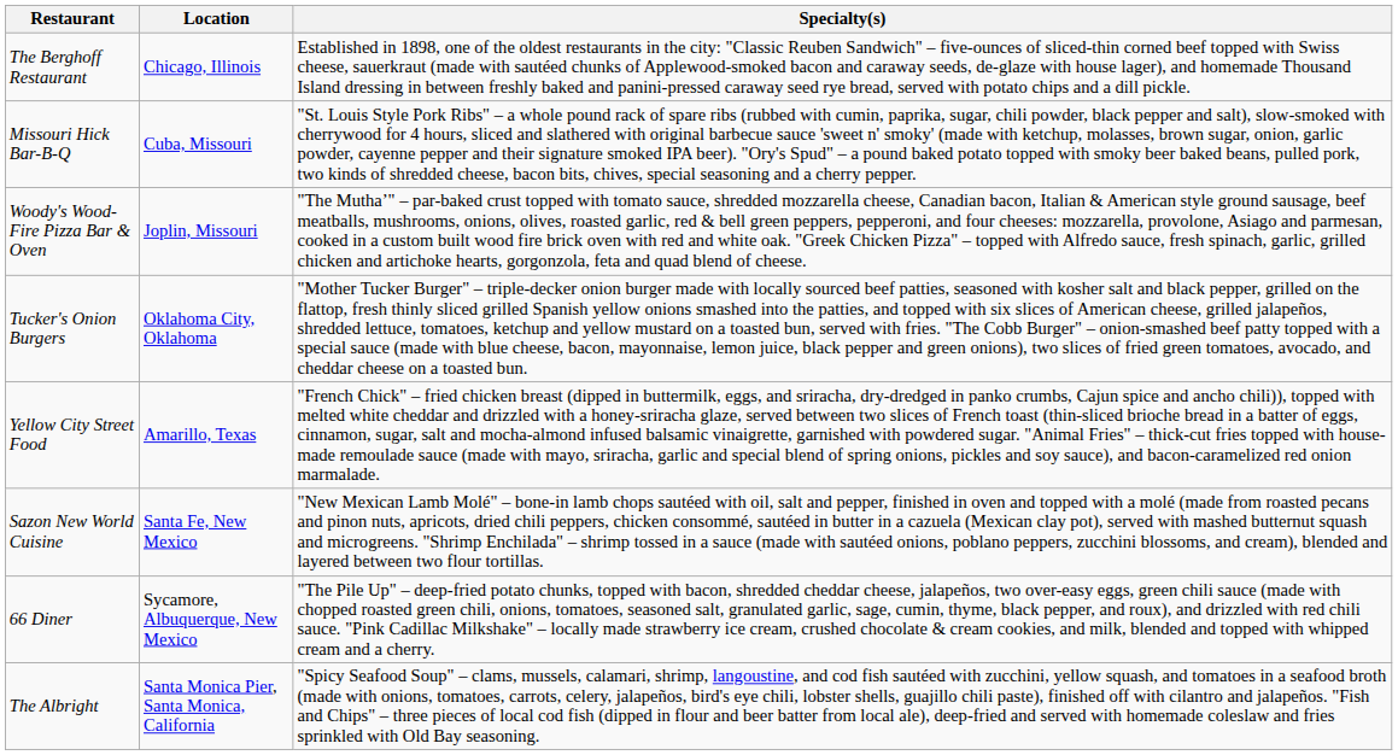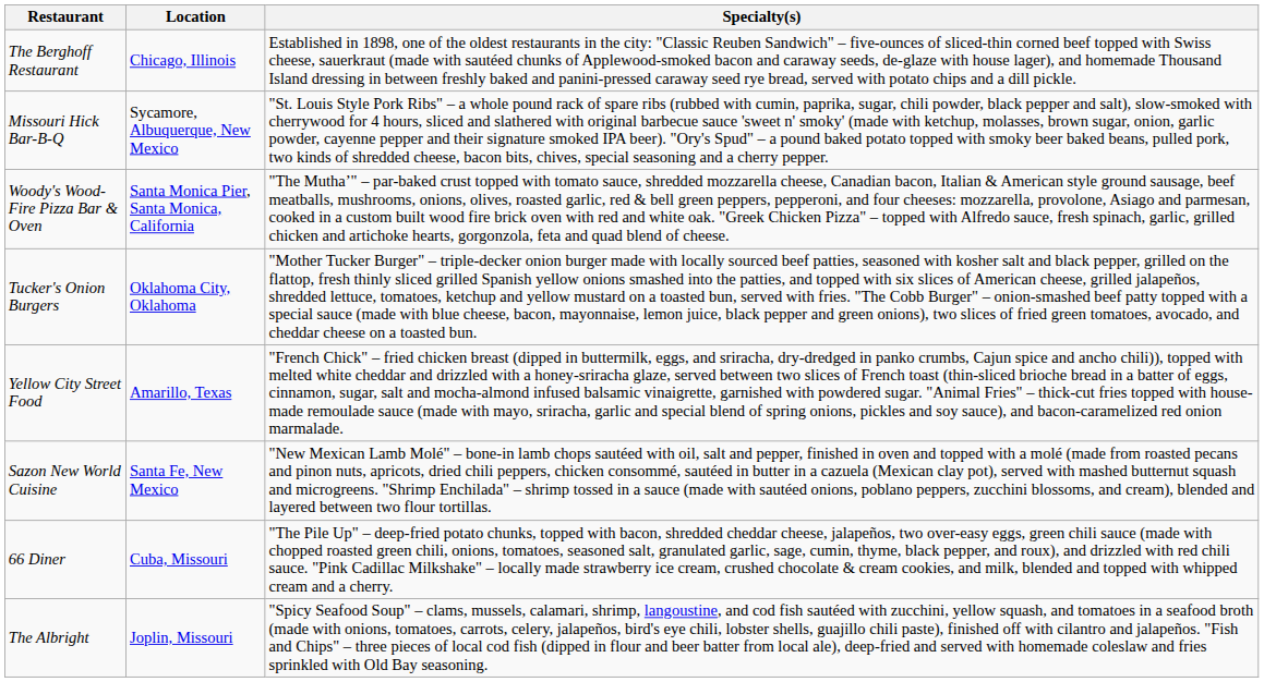 <table class="wikitable" style="width:100%;">
 <tr>
 <th>Restaurant</th>
 <th>Location</th>
 <th>Specialty(s)</th>
 </tr>
 <tr>
 <td><em>The Berghoff Restaurant</em></td>
 <td><a href='#'>Chicago, Illinois</a></td>
 <td>Established in 1898, one of the oldest restaurants in the city: "Classic Reuben Sandwich" – five-ounces of sliced-thin corned beef topped with Swiss cheese, sauerkraut (made with sautéed chunks of Applewood-smoked bacon and caraway seeds, de-glaze with house lager), and homemade Thousand Island dressing in between freshly baked and panini-pressed caraway seed rye bread, served with potato chips and a dill pickle.</td>
 </tr>
 <tr>
 <td><em>Missouri Hick Bar-B-Q</em></td>
-<td><a href='#'>Cuba, Missouri</a></td>
+<td>Sycamore, <a href='#'>Albuquerque, New Mexico</a></td>
 <td>"St. Louis Style Pork Ribs" – a whole  pound rack of spare ribs (rubbed with cumin, paprika, sugar, chili powder, black pepper and salt), slow-smoked with cherrywood for 4 hours, sliced and slathered with original barbecue sauce 'sweet n' smoky' (made with ketchup, molasses, brown sugar, onion, garlic powder, cayenne pepper and their signature smoked IPA beer). "Ory's Spud" – a  pound baked potato topped with smoky beer baked beans, pulled pork, two kinds of shredded cheese, bacon bits, chives, special seasoning and a cherry pepper.</td>
 </tr>
 <tr>
 <td><em>Woody's Wood-Fire Pizza Bar & Oven</em></td>
-<td><a href='#'>Joplin, Missouri</a></td>
+<td><a href='#'>Santa Monica Pier</a>, <a href='#'>Santa Monica, California</a></td>
 <td>"The Mutha’" – par-baked crust topped with tomato sauce, shredded mozzarella cheese, Canadian bacon, Italian & American style ground sausage, beef meatballs, mushrooms, onions, olives, roasted garlic, red & bell green peppers, pepperoni, and four cheeses: mozzarella, provolone, Asiago and parmesan, cooked in a custom built wood fire brick oven with red and white oak. "Greek Chicken Pizza" – topped with Alfredo sauce, fresh spinach, garlic, grilled chicken and artichoke hearts, gorgonzola, feta and quad blend of cheese.</td>
 </tr>
 <tr>
 <td><em>Tucker's Onion Burgers</em></td>
 <td><a href='#'>Oklahoma City, Oklahoma</a></td>
 <td>"Mother Tucker Burger" – triple-decker onion burger made with locally sourced beef patties, seasoned with kosher salt and black pepper, grilled on the flattop, fresh thinly sliced grilled Spanish yellow onions smashed into the patties, and topped with six slices of American cheese, grilled jalapeños, shredded lettuce, tomatoes, ketchup and yellow mustard on a toasted bun, served with fries. "The Cobb Burger" – onion-smashed beef patty topped with a special sauce (made with blue cheese, bacon, mayonnaise, lemon juice, black pepper and green onions), two slices of fried green tomatoes, avocado, and cheddar cheese on a toasted bun.</td>
 </tr>
 <tr>
 <td><em>Yellow City Street Food</em></td>
 <td><a href='#'>Amarillo, Texas</a></td>
 <td>"French Chick" – fried chicken breast (dipped in buttermilk, eggs, and sriracha, dry-dredged in panko crumbs, Cajun spice and ancho chili)), topped with melted white cheddar and drizzled with a honey-sriracha glaze, served between two slices of French toast (thin-sliced brioche bread in a batter of eggs, cinnamon, sugar, salt and mocha-almond infused balsamic vinaigrette, garnished with powdered sugar. "Animal Fries" – thick-cut fries topped with house-made remoulade sauce (made with mayo, sriracha, garlic and special blend of spring onions, pickles and soy sauce), and bacon-caramelized red onion marmalade.</td>
 </tr>
 <tr>
 <td><em>Sazon New World Cuisine</em></td>
 <td><a href='#'>Santa Fe, New Mexico</a></td>
 <td>"New Mexican Lamb Molé" – bone-in lamb chops sautéed with oil, salt and pepper, finished in oven and topped with a molé  (made from roasted pecans and pinon nuts, apricots, dried chili peppers, chicken consommé, sautéed in butter in a cazuela (Mexican clay pot), served with mashed butternut squash and microgreens. "Shrimp Enchilada" – shrimp tossed in a sauce (made with sautéed onions, poblano peppers, zucchini blossoms, and cream), blended and layered between two flour tortillas.</td>
 </tr>
 <tr>
 <td><em>66 Diner</em></td>
-<td>Sycamore, <a href='#'>Albuquerque, New Mexico</a></td>
+<td><a href='#'>Cuba, Missouri</a></td>
 <td>"The Pile Up" – deep-fried potato chunks, topped with bacon, shredded cheddar cheese, jalapeños, two over-easy eggs, green chili sauce (made with chopped roasted green chili, onions, tomatoes, seasoned salt, granulated garlic, sage, cumin, thyme, black pepper, and roux), and drizzled with red chili sauce. "Pink Cadillac Milkshake" – locally made strawberry ice cream, crushed chocolate & cream cookies, and milk, blended and topped with whipped cream and a cherry.</td>
 </tr>
 <tr>
 <td><em>The Albright</em></td>
-<td><a href='#'>Santa Monica Pier</a>, <a href='#'>Santa Monica, California</a></td>
+<td><a href='#'>Joplin, Missouri</a></td>
 <td>"Spicy Seafood Soup" – clams, mussels, calamari, shrimp, <a href='#'>langoustine</a>, and cod fish sautéed with zucchini, yellow squash, and tomatoes in a seafood broth (made with onions, tomatoes, carrots, celery, jalapeños, bird's eye chili, lobster shells, guajillo chili paste), finished off with cilantro and jalapeños. "Fish and Chips" – three pieces of local cod fish (dipped in flour and beer batter from local ale), deep-fried and served with homemade coleslaw and fries sprinkled with Old Bay seasoning.</td>
 </tr>
 </table>
